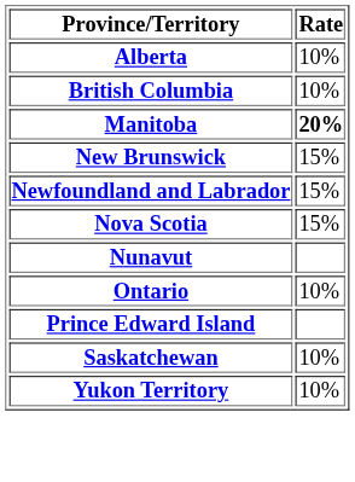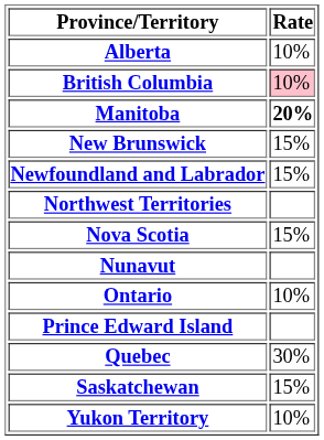 <table border="1" align="center">
 <tr>
 <th>Province/Territory</th>
 <th>Rate</th>
 </tr>
 <tr>
 <th><a href='#'>Alberta</a></th>
 <td>10%</td>
 </tr>
 <tr>
 <th><a href='#'>British Columbia</a></th>
-<td>10%</td>
+<td style="background: pink;">10%</td>
 </tr>
 <tr>
 <th><a href='#'>Manitoba</a></th>
 <td><strong>20%</strong></td>
 </tr>
 <tr>
 <th><a href='#'>New Brunswick</a></th>
 <td>15%</td>
 </tr>
 <tr>
 <th><a href='#'>Newfoundland and Labrador</a></th>
 <td>15%</td>
+</tr>
+<tr>
+<th><a href='#'>Northwest Territories</a></th>
+<td> </td>
 </tr>
 <tr>
 <th><a href='#'>Nova Scotia</a></th>
 <td>15%</td>
 </tr>
 <tr>
 <th><a href='#'>Nunavut</a></th>
 <td> </td>
 </tr>
 <tr>
 <th><a href='#'>Ontario</a></th>
 <td>10%</td>
 </tr>
 <tr>
 <th><a href='#'>Prince Edward Island</a></th>
 <td> </td>
 </tr>
 <tr>
+<th><a href='#'>Quebec</a></th>
+<td>30%</td>
+</tr>
+<tr>
 <th><a href='#'>Saskatchewan</a></th>
-<td>10%</td>
+<td>15%</td>
 </tr>
 <tr>
 <th><a href='#'>Yukon Territory</a></th>
 <td>10%</td>
 </tr>
 </table>
